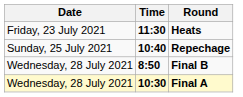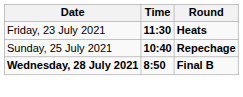 <table class="wikitable">
 <tr>
 <th>Date</th>
 <th>Time</th>
 <th>Round</th>
 </tr>
 <tr>
 <td>Friday, 23 July 2021</td>
 <td><strong>11:30</strong></td>
 <td><strong>Heats</strong></td>
 </tr>
 <tr>
 <td>Sunday, 25 July 2021</td>
 <td><strong>10:40</strong></td>
 <td><strong>Repechage</strong></td>
 </tr>
 <tr>
-<td>Wednesday, 28 July 2021</td>
+<td><strong>Wednesday, 28 July 2021</strong></td>
 <td><strong>8:50</strong></td>
 <td><strong>Final B</strong></td>
 </tr>
-<tr style="background:lemonchiffon">
-<td>Wednesday, 28 July 2021</td>
-<td><strong>10:30</strong></td>
-<td><strong>Final A</strong></td>
-</tr>
 </table>
